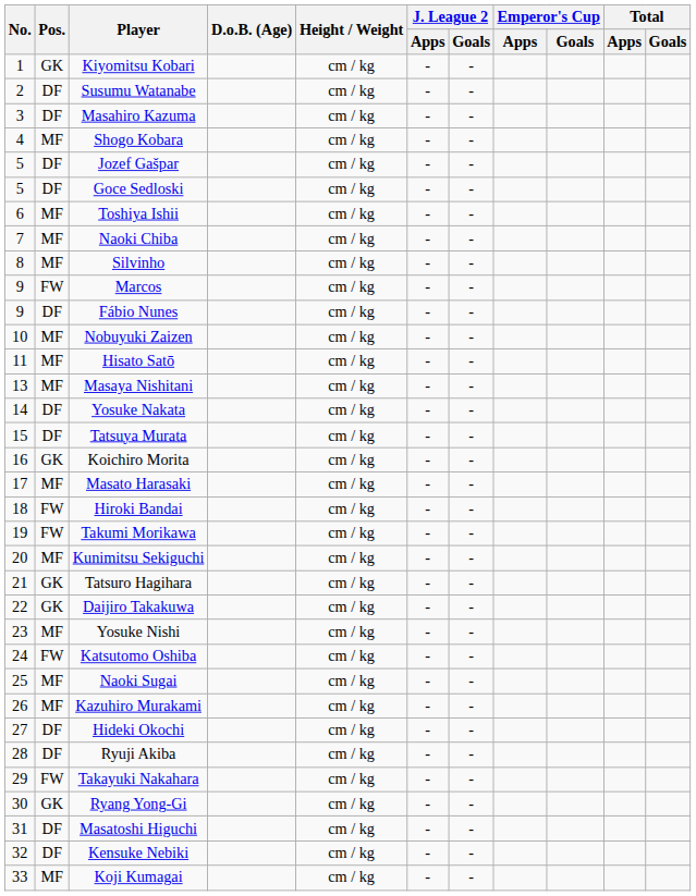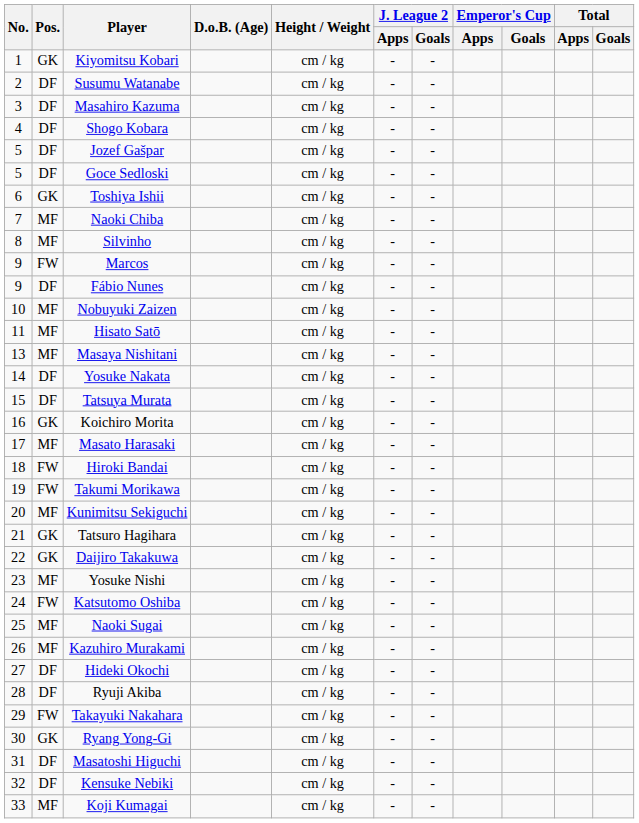 <table class="wikitable" style="text-align:center;">
 <tr>
 <th rowspan="2">No.</th>
 <th rowspan="2">Pos.</th>
 <th rowspan="2">Player</th>
 <th rowspan="2">D.o.B. (Age)</th>
 <th rowspan="2">Height / Weight</th>
 <th colspan="2"><a href='#'>J. League 2</a></th>
 <th colspan="2"><a href='#'>Emperor's Cup</a></th>
 <th colspan="2">Total</th>
 </tr>
 <tr>
 <th>Apps</th>
 <th>Goals</th>
 <th>Apps</th>
 <th>Goals</th>
 <th>Apps</th>
 <th>Goals</th>
 </tr>
 <tr>
 <td>1</td>
 <td>GK</td>
 <td><a href='#'>Kiyomitsu Kobari</a></td>
 <td></td>
 <td>cm / kg</td>
 <td>-</td>
 <td>-</td>
 <td></td>
 <td></td>
 <td></td>
 <td></td>
 </tr>
 <tr>
 <td>2</td>
 <td>DF</td>
 <td><a href='#'>Susumu Watanabe</a></td>
 <td></td>
 <td>cm / kg</td>
 <td>-</td>
 <td>-</td>
 <td></td>
 <td></td>
 <td></td>
 <td></td>
 </tr>
 <tr>
 <td>3</td>
 <td>DF</td>
 <td><a href='#'>Masahiro Kazuma</a></td>
 <td></td>
 <td>cm / kg</td>
 <td>-</td>
 <td>-</td>
 <td></td>
 <td></td>
 <td></td>
 <td></td>
 </tr>
 <tr>
 <td>4</td>
-<td>MF</td>
+<td>DF</td>
 <td><a href='#'>Shogo Kobara</a></td>
 <td></td>
 <td>cm / kg</td>
 <td>-</td>
 <td>-</td>
 <td></td>
 <td></td>
 <td></td>
 <td></td>
 </tr>
 <tr>
 <td>5</td>
 <td>DF</td>
 <td><a href='#'>Jozef Gašpar</a></td>
 <td></td>
 <td>cm / kg</td>
 <td>-</td>
 <td>-</td>
 <td></td>
 <td></td>
 <td></td>
 <td></td>
 </tr>
 <tr>
 <td>5</td>
 <td>DF</td>
 <td><a href='#'>Goce Sedloski</a></td>
 <td></td>
 <td>cm / kg</td>
 <td>-</td>
 <td>-</td>
 <td></td>
 <td></td>
 <td></td>
 <td></td>
 </tr>
 <tr>
 <td>6</td>
-<td>MF</td>
+<td>GK</td>
 <td><a href='#'>Toshiya Ishii</a></td>
 <td></td>
 <td>cm / kg</td>
 <td>-</td>
 <td>-</td>
 <td></td>
 <td></td>
 <td></td>
 <td></td>
 </tr>
 <tr>
 <td>7</td>
 <td>MF</td>
 <td><a href='#'>Naoki Chiba</a></td>
 <td></td>
 <td>cm / kg</td>
 <td>-</td>
 <td>-</td>
 <td></td>
 <td></td>
 <td></td>
 <td></td>
 </tr>
 <tr>
 <td>8</td>
 <td>MF</td>
 <td><a href='#'>Silvinho</a></td>
 <td></td>
 <td>cm / kg</td>
 <td>-</td>
 <td>-</td>
 <td></td>
 <td></td>
 <td></td>
 <td></td>
 </tr>
 <tr>
 <td>9</td>
 <td>FW</td>
 <td><a href='#'>Marcos</a></td>
 <td></td>
 <td>cm / kg</td>
 <td>-</td>
 <td>-</td>
 <td></td>
 <td></td>
 <td></td>
 <td></td>
 </tr>
 <tr>
 <td>9</td>
 <td>DF</td>
 <td><a href='#'>Fábio Nunes</a></td>
 <td></td>
 <td>cm / kg</td>
 <td>-</td>
 <td>-</td>
 <td></td>
 <td></td>
 <td></td>
 <td></td>
 </tr>
 <tr>
 <td>10</td>
 <td>MF</td>
 <td><a href='#'>Nobuyuki Zaizen</a></td>
 <td></td>
 <td>cm / kg</td>
 <td>-</td>
 <td>-</td>
 <td></td>
 <td></td>
 <td></td>
 <td></td>
 </tr>
 <tr>
 <td>11</td>
 <td>MF</td>
 <td><a href='#'>Hisato Satō</a></td>
 <td></td>
 <td>cm / kg</td>
 <td>-</td>
 <td>-</td>
 <td></td>
 <td></td>
 <td></td>
 <td></td>
 </tr>
 <tr>
 <td>13</td>
 <td>MF</td>
 <td><a href='#'>Masaya Nishitani</a></td>
 <td></td>
 <td>cm / kg</td>
 <td>-</td>
 <td>-</td>
 <td></td>
 <td></td>
 <td></td>
 <td></td>
 </tr>
 <tr>
 <td>14</td>
 <td>DF</td>
 <td><a href='#'>Yosuke Nakata</a></td>
 <td></td>
 <td>cm / kg</td>
 <td>-</td>
 <td>-</td>
 <td></td>
 <td></td>
 <td></td>
 <td></td>
 </tr>
 <tr>
 <td>15</td>
 <td>DF</td>
 <td><a href='#'>Tatsuya Murata</a></td>
 <td></td>
 <td>cm / kg</td>
 <td>-</td>
 <td>-</td>
 <td></td>
 <td></td>
 <td></td>
 <td></td>
 </tr>
 <tr>
 <td>16</td>
 <td>GK</td>
 <td>Koichiro Morita</td>
 <td></td>
 <td>cm / kg</td>
 <td>-</td>
 <td>-</td>
 <td></td>
 <td></td>
 <td></td>
 <td></td>
 </tr>
 <tr>
 <td>17</td>
 <td>MF</td>
 <td><a href='#'>Masato Harasaki</a></td>
 <td></td>
 <td>cm / kg</td>
 <td>-</td>
 <td>-</td>
 <td></td>
 <td></td>
 <td></td>
 <td></td>
 </tr>
 <tr>
 <td>18</td>
 <td>FW</td>
 <td><a href='#'>Hiroki Bandai</a></td>
 <td></td>
 <td>cm / kg</td>
 <td>-</td>
 <td>-</td>
 <td></td>
 <td></td>
 <td></td>
 <td></td>
 </tr>
 <tr>
 <td>19</td>
 <td>FW</td>
 <td><a href='#'>Takumi Morikawa</a></td>
 <td></td>
 <td>cm / kg</td>
 <td>-</td>
 <td>-</td>
 <td></td>
 <td></td>
 <td></td>
 <td></td>
 </tr>
 <tr>
 <td>20</td>
 <td>MF</td>
 <td><a href='#'>Kunimitsu Sekiguchi</a></td>
 <td></td>
 <td>cm / kg</td>
 <td>-</td>
 <td>-</td>
 <td></td>
 <td></td>
 <td></td>
 <td></td>
 </tr>
 <tr>
 <td>21</td>
 <td>GK</td>
 <td>Tatsuro Hagihara</td>
 <td></td>
 <td>cm / kg</td>
 <td>-</td>
 <td>-</td>
 <td></td>
 <td></td>
 <td></td>
 <td></td>
 </tr>
 <tr>
 <td>22</td>
 <td>GK</td>
 <td><a href='#'>Daijiro Takakuwa</a></td>
 <td></td>
 <td>cm / kg</td>
 <td>-</td>
 <td>-</td>
 <td></td>
 <td></td>
 <td></td>
 <td></td>
 </tr>
 <tr>
 <td>23</td>
 <td>MF</td>
 <td>Yosuke Nishi</td>
 <td></td>
 <td>cm / kg</td>
 <td>-</td>
 <td>-</td>
 <td></td>
 <td></td>
 <td></td>
 <td></td>
 </tr>
 <tr>
 <td>24</td>
 <td>FW</td>
 <td><a href='#'>Katsutomo Oshiba</a></td>
 <td></td>
 <td>cm / kg</td>
 <td>-</td>
 <td>-</td>
 <td></td>
 <td></td>
 <td></td>
 <td></td>
 </tr>
 <tr>
 <td>25</td>
 <td>MF</td>
 <td><a href='#'>Naoki Sugai</a></td>
 <td></td>
 <td>cm / kg</td>
 <td>-</td>
 <td>-</td>
 <td></td>
 <td></td>
 <td></td>
 <td></td>
 </tr>
 <tr>
 <td>26</td>
 <td>MF</td>
 <td><a href='#'>Kazuhiro Murakami</a></td>
 <td></td>
 <td>cm / kg</td>
 <td>-</td>
 <td>-</td>
 <td></td>
 <td></td>
 <td></td>
 <td></td>
 </tr>
 <tr>
 <td>27</td>
 <td>DF</td>
 <td><a href='#'>Hideki Okochi</a></td>
 <td></td>
 <td>cm / kg</td>
 <td>-</td>
 <td>-</td>
 <td></td>
 <td></td>
 <td></td>
 <td></td>
 </tr>
 <tr>
 <td>28</td>
 <td>DF</td>
 <td>Ryuji Akiba</td>
 <td></td>
 <td>cm / kg</td>
 <td>-</td>
 <td>-</td>
 <td></td>
 <td></td>
 <td></td>
 <td></td>
 </tr>
 <tr>
 <td>29</td>
 <td>FW</td>
 <td><a href='#'>Takayuki Nakahara</a></td>
 <td></td>
 <td>cm / kg</td>
 <td>-</td>
 <td>-</td>
 <td></td>
 <td></td>
 <td></td>
 <td></td>
 </tr>
 <tr>
 <td>30</td>
 <td>GK</td>
 <td><a href='#'>Ryang Yong-Gi</a></td>
 <td></td>
 <td>cm / kg</td>
 <td>-</td>
 <td>-</td>
 <td></td>
 <td></td>
 <td></td>
 <td></td>
 </tr>
 <tr>
 <td>31</td>
 <td>DF</td>
 <td><a href='#'>Masatoshi Higuchi</a></td>
 <td></td>
 <td>cm / kg</td>
 <td>-</td>
 <td>-</td>
 <td></td>
 <td></td>
 <td></td>
 <td></td>
 </tr>
 <tr>
 <td>32</td>
 <td>DF</td>
 <td><a href='#'>Kensuke Nebiki</a></td>
 <td></td>
 <td>cm / kg</td>
 <td>-</td>
 <td>-</td>
 <td></td>
 <td></td>
 <td></td>
 <td></td>
 </tr>
 <tr>
 <td>33</td>
 <td>MF</td>
 <td><a href='#'>Koji Kumagai</a></td>
 <td></td>
 <td>cm / kg</td>
 <td>-</td>
 <td>-</td>
 <td></td>
 <td></td>
 <td></td>
 <td></td>
 </tr>
 </table>
